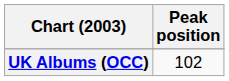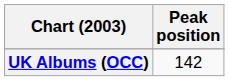 <table class="wikitable sortable plainrowheaders" style="text-align:center">
 <tr>
 <th scope="col">Chart (2003)</th>
 <th scope="col">Peak<br>position</th>
 </tr>
 <tr>
 </tr>
 <tr>
 <th scope="row"><a href='#'>UK Albums</a> (<a href='#'>OCC</a>)</th>
-<td>102</td>
+<td>142</td>
 </tr>
 </table>
